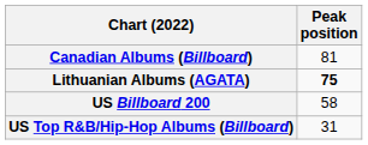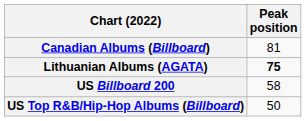 <table class="wikitable sortable plainrowheaders" style="text-align:center">
 <tr>
 <th scope="col">Chart (2022)</th>
 <th scope="col">Peak<br>position</th>
 </tr>
 <tr>
 <th scope="row"><a href='#'>Canadian Albums</a> (<em><a href='#'>Billboard</a></em>)</th>
 <td>81</td>
 </tr>
 <tr>
 <th scope="row">Lithuanian Albums (<a href='#'>AGATA</a>)</th>
 <td><strong>75</strong></td>
 </tr>
 <tr>
 <th scope="row">US <a href='#'><em>Billboard</em> 200</a></th>
 <td>58</td>
 </tr>
 <tr>
 <th scope="row">US <a href='#'>Top R&B/Hip-Hop Albums</a> (<em><a href='#'>Billboard</a></em>)</th>
-<td>31</td>
+<td>50</td>
 </tr>
 </table>
